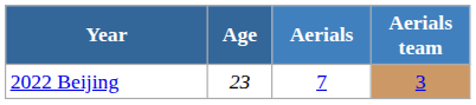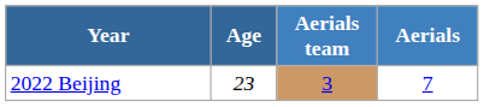 <table class="wikitable" style="font-size:95%; text-align:center; border:grey solid 1px; border-collapse:collapse; background:#ffffff;">
 <tr>
 <th style="background-color:#369; color:white;    width:140px;">Year</th>
 <th style="background-color:#369; color:white;    width:40px;">Age</th>
+<th style="background-color:#4180be; color:white; width:65px;">Aerials team</th>
 <th style="background-color:#4180be; color:white; width:65px;">Aerials</th>
-<th style="background-color:#4180be; color:white; width:65px;">Aerials team</th>
 </tr>
 <tr>
 <td align=left> <a href='#'>2022 Beijing</a></td>
 <td><em>23</em></td>
+<td bgcolor="#c96"><a href='#'>3</a></td>
 <td><a href='#'>7</a></td>
-<td bgcolor="#c96"><a href='#'>3</a></td>
 </tr>
 </table>
